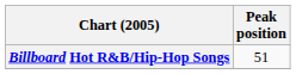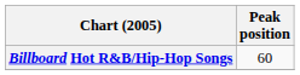 <table class="wikitable plainrowheaders">
 <tr>
 <th scope="col">Chart (2005)</th>
 <th scope="col">Peak<br>position</th>
 </tr>
 <tr>
 <th scope="row"><em><a href='#'>Billboard</a></em> <a href='#'>Hot R&B/Hip-Hop Songs</a></th>
-<td align="center">51</td>
+<td align="center">60</td>
 </tr>
 <tr>
 </tr>
 <tr>
 </tr>
 </table>
